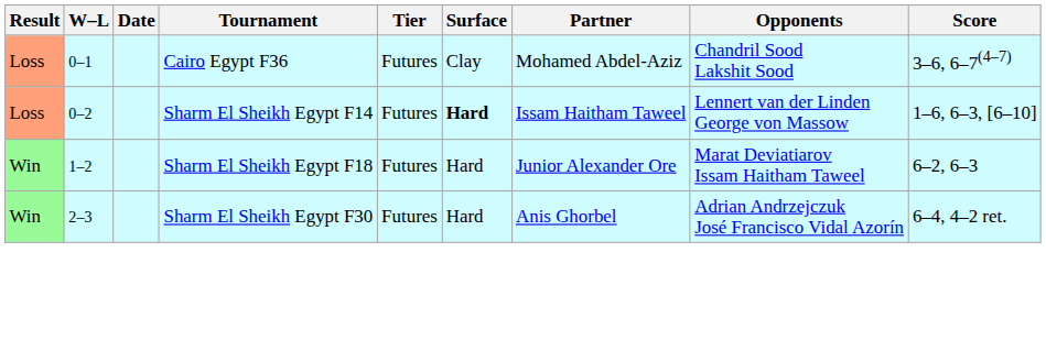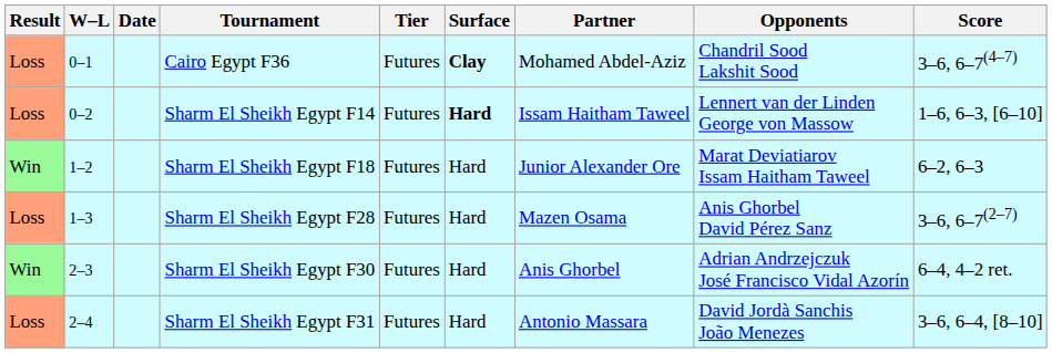 <table class="sortable wikitable" style=font-size:97%>
 <tr>
 <th>Result</th>
 <th class="unsortable">W–L</th>
 <th>Date</th>
 <th>Tournament</th>
 <th>Tier</th>
 <th>Surface</th>
 <th>Partner</th>
 <th>Opponents</th>
 <th class="unsortable">Score</th>
 </tr>
 <tr style="background:#cffcff;">
 <td bgcolor=FFA07A>Loss</td>
 <td><small>0–1</small></td>
 <td></td>
 <td> <a href='#'>Cairo</a> Egypt F36</td>
 <td>Futures</td>
-<td>Clay</td>
+<td><strong>Clay</strong></td>
 <td> Mohamed Abdel-Aziz</td>
 <td> <a href='#'>Chandril Sood</a><br> <a href='#'>Lakshit Sood</a></td>
 <td>3–6, 6–7<sup>(4–7)</sup></td>
 </tr>
 <tr style="background:#cffcff;">
 <td bgcolor=FFA07A>Loss</td>
 <td><small>0–2</small></td>
 <td></td>
 <td> <a href='#'>Sharm El Sheikh</a> Egypt F14</td>
 <td>Futures</td>
 <td><strong>Hard</strong></td>
 <td> <a href='#'>Issam Haitham Taweel</a></td>
 <td> <a href='#'>Lennert van der Linden</a><br> <a href='#'>George von Massow</a></td>
 <td>1–6, 6–3, [6–10]</td>
 </tr>
 <tr style="background:#cffcff;">
 <td bgcolor=98fb98>Win</td>
 <td><small>1–2</small></td>
 <td></td>
 <td> <a href='#'>Sharm El Sheikh</a> Egypt F18</td>
 <td>Futures</td>
 <td>Hard</td>
 <td> <a href='#'>Junior Alexander Ore</a></td>
 <td> <a href='#'>Marat Deviatiarov</a><br> <a href='#'>Issam Haitham Taweel</a></td>
 <td>6–2, 6–3</td>
 </tr>
 <tr style="background:#cffcff;">
+<td bgcolor=FFA07A>Loss</td>
+<td><small>1–3</small></td>
+<td></td>
+<td> <a href='#'>Sharm El Sheikh</a> Egypt F28</td>
+<td>Futures</td>
+<td>Hard</td>
+<td> <a href='#'>Mazen Osama</a></td>
+<td> <a href='#'>Anis Ghorbel</a><br> <a href='#'>David Pérez Sanz</a></td>
+<td>3–6, 6–7<sup>(2–7)</sup></td>
+</tr>
+<tr style="background:#cffcff;">
 <td bgcolor=98fb98>Win</td>
 <td><small>2–3</small></td>
 <td></td>
 <td> <a href='#'>Sharm El Sheikh</a> Egypt F30</td>
 <td>Futures</td>
 <td>Hard</td>
 <td> <a href='#'>Anis Ghorbel</a></td>
 <td> <a href='#'>Adrian Andrzejczuk</a><br> <a href='#'>José Francisco Vidal Azorín</a></td>
 <td>6–4, 4–2 ret.</td>
 </tr>
+<tr style="background:#cffcff;">
+<td bgcolor=FFA07A>Loss</td>
+<td><small>2–4</small></td>
+<td></td>
+<td> <a href='#'>Sharm El Sheikh</a> Egypt F31</td>
+<td>Futures</td>
+<td>Hard</td>
+<td> <a href='#'>Antonio Massara</a></td>
+<td> <a href='#'>David Jordà Sanchis</a><br> <a href='#'>João Menezes</a></td>
+<td>3–6, 6–4, [8–10]</td>
+</tr>
 </table>
